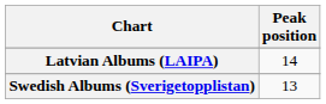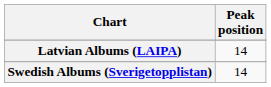 <table class="wikitable sortable plainrowheaders" style="text-align:center">
 <tr>
 <th scope="col">Chart</th>
 <th scope="col">Peak<br>position</th>
 </tr>
 <tr>
 </tr>
 <tr>
 <th scope="row">Latvian Albums (<a href='#'>LAIPA</a>)</th>
 <td>14</td>
 </tr>
 <tr>
 </tr>
 <tr>
 <th scope="row">Swedish Albums (<a href='#'>Sverigetopplistan</a>)</th>
-<td>13</td>
+<td>14</td>
 </tr>
 </table>
